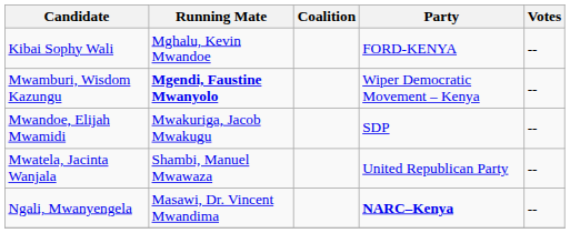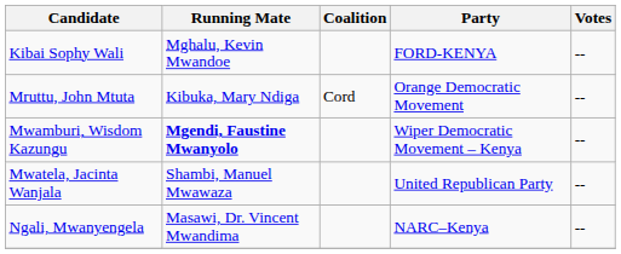 <table class="wikitable sortable">
 <tr>
 <th>Candidate</th>
 <th>Running Mate</th>
 <th>Coalition</th>
 <th>Party</th>
 <th>Votes</th>
 </tr>
 <tr>
 <td><a href='#'>Kibai Sophy Wali</a></td>
 <td><a href='#'>Mghalu, Kevin Mwandoe</a></td>
 <td></td>
 <td><a href='#'>FORD-KENYA</a></td>
 <td>--</td>
 </tr>
 <tr>
+<td><a href='#'>Mruttu, John Mtuta</a></td>
+<td><a href='#'>Kibuka, Mary Ndiga</a></td>
+<td>Cord</td>
+<td><a href='#'>Orange Democratic Movement</a></td>
+<td>--</td>
+</tr>
+<tr>
 <td><a href='#'>Mwamburi, Wisdom Kazungu</a></td>
 <td><strong><a href='#'>Mgendi, Faustine Mwanyolo</a></strong></td>
 <td></td>
 <td><a href='#'>Wiper Democratic Movement – Kenya</a></td>
-<td>--</td>
-</tr>
-<tr>
-<td><a href='#'>Mwandoe, Elijah Mwamidi</a></td>
-<td><a href='#'>Mwakuriga, Jacob Mwakugu</a></td>
-<td></td>
-<td><a href='#'>SDP</a></td>
 <td>--</td>
 </tr>
 <tr>
 <td><a href='#'>Mwatela, Jacinta Wanjala</a></td>
 <td><a href='#'>Shambi, Manuel Mwawaza</a></td>
 <td></td>
 <td><a href='#'>United Republican Party</a></td>
 <td>--</td>
 </tr>
 <tr>
 <td><a href='#'>Ngali, Mwanyengela</a></td>
 <td><a href='#'>Masawi, Dr. Vincent Mwandima</a></td>
 <td></td>
-<td><strong><a href='#'>NARC–Kenya</a></strong></td>
+<td><a href='#'>NARC–Kenya</a></td>
 <td>--</td>
 </tr>
 <tr>
 </tr>
 </table>
